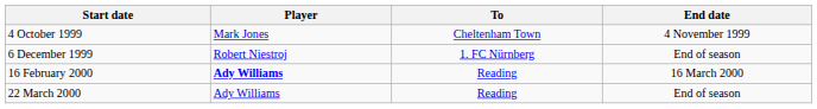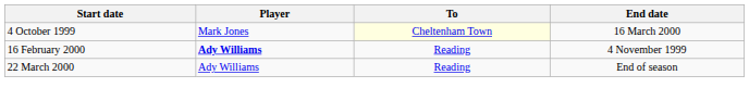 <table class="wikitable" style="text-align:center; font-size:95%;width:65%; text-align:left">
 <tr>
 <th><strong>Start date</strong></th>
 <th><strong>Player</strong></th>
 <th><strong>To</strong></th>
 <th><strong>End date</strong></th>
 </tr>
 <tr --->
 <td>4 October 1999</td>
 <td> <a href='#'>Mark Jones</a></td>
-<td align="center"><a href='#'>Cheltenham Town</a></td>
-<td align="center">4 November 1999</td>
-</tr>
-<tr --->
-<td>6 December 1999</td>
-<td> <a href='#'>Robert Niestroj</a></td>
-<td align="center"> <a href='#'>1. FC Nürnberg</a></td>
-<td align="center">End of season</td>
+<td align="center" style="background: lightyellow;"><a href='#'>Cheltenham Town</a></td>
+<td align="center">16 March 2000</td>
 </tr>
 <tr --->
 <td>16 February 2000</td>
 <td><strong> <a href='#'>Ady Williams</a></strong></td>
 <td align="center"><a href='#'>Reading</a></td>
-<td align="center">16 March 2000</td>
+<td align="center">4 November 1999</td>
 </tr>
 <tr --->
 <td>22 March 2000</td>
 <td> <a href='#'>Ady Williams</a></td>
 <td align="center"><a href='#'>Reading</a></td>
 <td align="center">End of season</td>
 </tr>
 </table>
